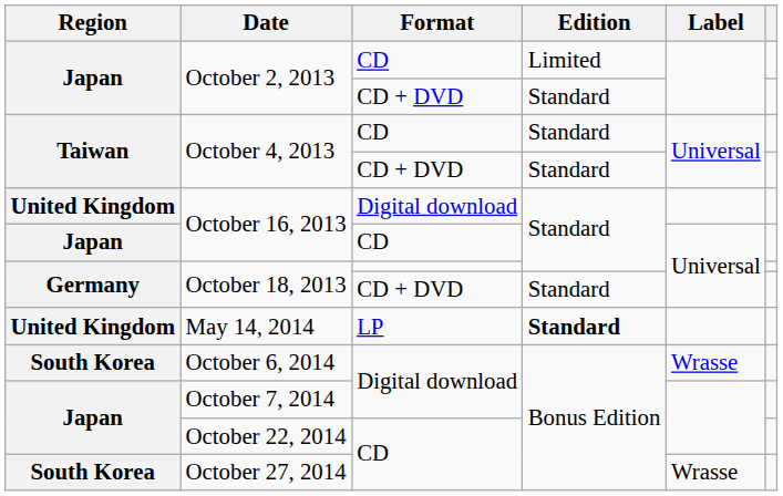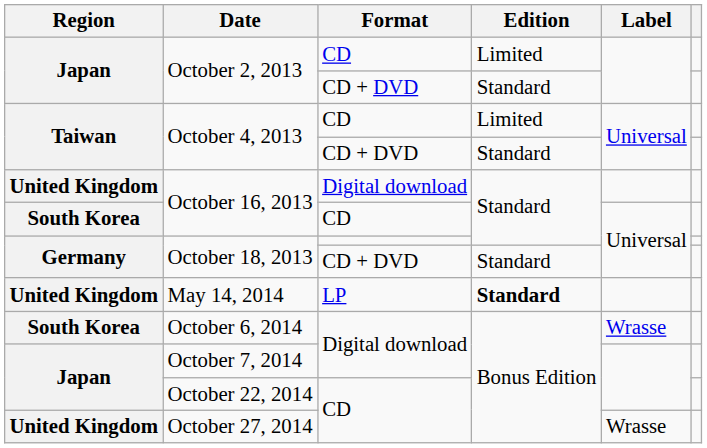 <table class="wikitable plainrowheaders">
 <tr>
 <th scope="col">Region</th>
 <th scope="col">Date</th>
 <th scope="col">Format</th>
 <th scope="col">Edition</th>
 <th scope="col">Label</th>
 <th scope="col"></th>
 </tr>
 <tr>
 <th scope="row" rowspan="2">Japan</th>
 <td rowspan="2">October 2, 2013</td>
 <td><a href='#'>CD</a></td>
 <td>Limited</td>
 <td rowspan="2"></td>
 <td align="center"></td>
 </tr>
 <tr>
 <td>CD + <a href='#'>DVD</a></td>
 <td>Standard</td>
 <td align="center"></td>
 </tr>
 <tr>
 <th scope="row" rowspan="2">Taiwan</th>
 <td rowspan="2">October 4, 2013</td>
 <td>CD</td>
-<td>Standard</td>
+<td>Limited</td>
 <td rowspan="2"><a href='#'>Universal</a></td>
 <td align="center"></td>
 </tr>
 <tr>
 <td>CD + DVD</td>
 <td>Standard</td>
 <td align="center"></td>
 </tr>
 <tr>
 <th scope="row">United Kingdom</th>
 <td rowspan="2">October 16, 2013</td>
 <td><a href='#'>Digital download</a></td>
 <td rowspan="3">Standard</td>
 <td></td>
 <td align="center"></td>
 </tr>
 <tr>
-<th scope="row">Japan</th>
+<th scope="row">South Korea</th>
 <td>CD</td>
 <td rowspan="3">Universal</td>
 <td align="center"></td>
 </tr>
 <tr>
 <th scope="row" rowspan="2">Germany</th>
 <td rowspan="2">October 18, 2013</td>
 <td></td>
 <td align="center"></td>
 </tr>
 <tr>
 <td>CD + DVD</td>
 <td>Standard</td>
 <td align="center"></td>
 </tr>
 <tr>
 <th scope="row">United Kingdom</th>
 <td>May 14, 2014</td>
 <td><a href='#'>LP</a></td>
 <td><strong>Standard</strong></td>
 <td></td>
 <td align="center"></td>
 </tr>
 <tr>
 <th scope="row">South Korea</th>
 <td>October 6, 2014</td>
 <td rowspan="2">Digital download</td>
 <td rowspan="4">Bonus Edition</td>
 <td><a href='#'>Wrasse</a></td>
 <td align="center"></td>
 </tr>
 <tr>
 <th scope="row" rowspan="2">Japan</th>
 <td>October 7, 2014</td>
 <td rowspan="2"></td>
 <td align="center"></td>
 </tr>
 <tr>
 <td>October 22, 2014</td>
 <td rowspan="2">CD</td>
 <td align="center"></td>
 </tr>
 <tr>
-<th scope="row">South Korea</th>
+<th scope="row">United Kingdom</th>
 <td>October 27, 2014</td>
 <td>Wrasse</td>
 <td align="center"></td>
 </tr>
 </table>
